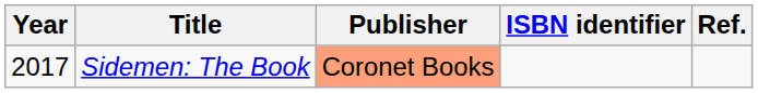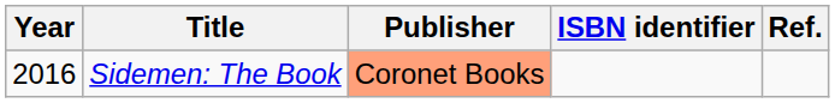 <table class="wikitable">
 <tr>
 <th>Year</th>
 <th>Title</th>
 <th>Publisher</th>
 <th><a href='#'>ISBN</a> identifier</th>
 <th>Ref.</th>
 </tr>
 <tr>
-<td>2017</td>
+<td>2016</td>
 <td><em><a href='#'>Sidemen: The Book</a></em></td>
 <td style="background: lightsalmon;">Coronet Books</td>
 <td></td>
 <td></td>
 </tr>
 </table>
